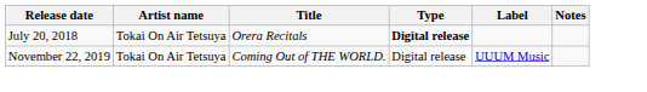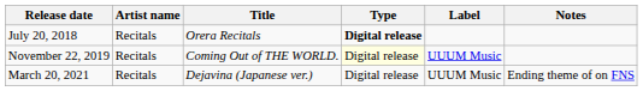 <table class="wikitable">
 <tr>
 <th>Release date</th>
 <th>Artist name</th>
 <th>Title</th>
 <th>Type</th>
 <th>Label</th>
 <th>Notes</th>
 </tr>
 <tr>
 <td>July 20, 2018</td>
-<td>Tokai On Air Tetsuya</td>
+<td>Recitals</td>
 <td><em>Orera Recitals</em></td>
 <td><strong>Digital release</strong></td>
 <td></td>
 <td></td>
 </tr>
 <tr>
 <td>November 22, 2019</td>
-<td>Tokai On Air Tetsuya</td>
+<td>Recitals</td>
 <td><em>Coming Out of THE WORLD.</em></td>
-<td>Digital release</td>
+<td style="background: lightyellow;">Digital release</td>
 <td><a href='#'>UUUM Music</a></td>
 <td></td>
 </tr>
+<tr>
+<td>March 20, 2021</td>
+<td>Recitals</td>
+<td><em>Dejavina (Japanese ver.)</em></td>
+<td>Digital release</td>
+<td>UUUM Music</td>
+<td>Ending theme of  on <a href='#'>FNS</a></td>
+</tr>
 </table>
